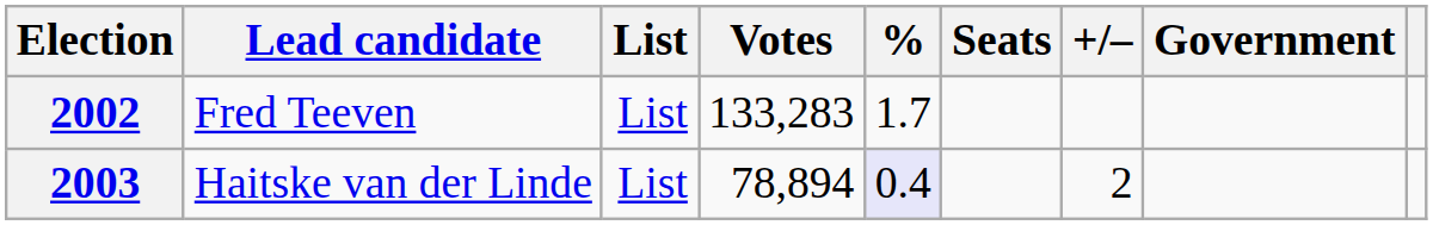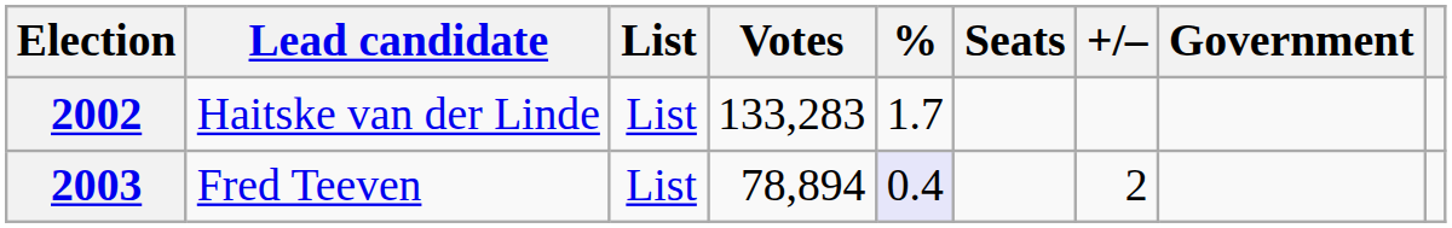 <table class="wikitable sortable" style="text-align: right;">
 <tr>
 <th scope="col">Election</th>
 <th scope="col"><a href='#'>Lead candidate</a></th>
 <th scope="col" class="unsortable">List</th>
 <th scope="col">Votes</th>
 <th scope="col">%</th>
 <th scope="col">Seats</th>
 <th scope="col">+/–</th>
 <th scope="col">Government</th>
 <th scope="col" class="unsortable"></th>
 </tr>
 <tr>
 <th scope="row"><a href='#'>2002</a></th>
-<td align="left"><a href='#'>Fred Teeven</a></td>
+<td align="left"><a href='#'>Haitske van der Linde</a></td>
 <td><a href='#'>List</a></td>
 <td>133,283</td>
 <td>1.7</td>
 <td></td>
 <td></td>
 <td></td>
 <td align="left"></td>
 </tr>
 <tr>
 <th scope="row"><a href='#'>2003</a></th>
-<td align="left"><a href='#'>Haitske van der Linde</a></td>
+<td align="left"><a href='#'>Fred Teeven</a></td>
 <td><a href='#'>List</a></td>
 <td>78,894</td>
 <td style="background: lavender;">0.4</td>
 <td></td>
 <td> 2</td>
 <td></td>
 <td align="left"></td>
 </tr>
 </table>
